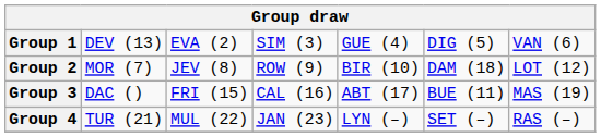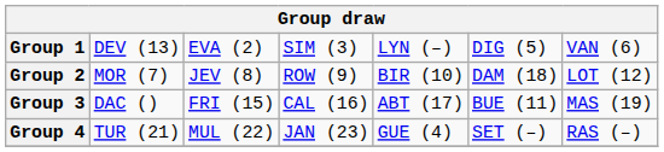 <table class="wikitable" style="text-align:center; font-size:85%">
 <tr>
 <th colspan="7">Group draw</th>
 </tr>
 <tr>
 <th>Group 1</th>
 <td align="left"> <a href='#'>DEV</a> (13)</td>
 <td align="left"> <a href='#'>EVA</a> (2)</td>
 <td align="left"> <a href='#'>SIM</a> (3)</td>
-<td align="left"> <a href='#'>GUE</a> (4)</td>
+<td align="left"> <a href='#'>LYN</a> (–)</td>
 <td align="left"> <a href='#'>DIG</a> (5)</td>
 <td align="left"> <a href='#'>VAN</a> (6)</td>
 </tr>
 <tr>
 <th>Group 2</th>
 <td align="left"> <a href='#'>MOR</a> (7)</td>
 <td align="left"> <a href='#'>JEV</a> (8)</td>
 <td align="left"> <a href='#'>ROW</a> (9)</td>
 <td align="left"> <a href='#'>BIR</a> (10)</td>
 <td align="left"> <a href='#'>DAM</a> (18)</td>
 <td align="left"> <a href='#'>LOT</a> (12)</td>
 </tr>
 <tr>
 <th>Group 3</th>
 <td align="left"> <a href='#'>DAC</a> ()</td>
 <td align="left"> <a href='#'>FRI</a> (15)</td>
 <td align="left"> <a href='#'>CAL</a> (16)</td>
 <td align="left"> <a href='#'>ABT</a> (17)</td>
 <td align="left"> <a href='#'>BUE</a> (11)</td>
 <td align="left"> <a href='#'>MAS</a> (19)</td>
 </tr>
 <tr>
 <th>Group 4</th>
 <td align="left"> <a href='#'>TUR</a> (21)</td>
 <td align="left"> <a href='#'>MUL</a> (22)</td>
 <td align="left"> <a href='#'>JAN</a> (23)</td>
-<td align="left"> <a href='#'>LYN</a> (–)</td>
+<td align="left"> <a href='#'>GUE</a> (4)</td>
 <td align="left"> <a href='#'>SET</a> (–)</td>
 <td align="left"> <a href='#'>RAS</a> (–)</td>
 </tr>
 <tr>
 </tr>
 </table>
